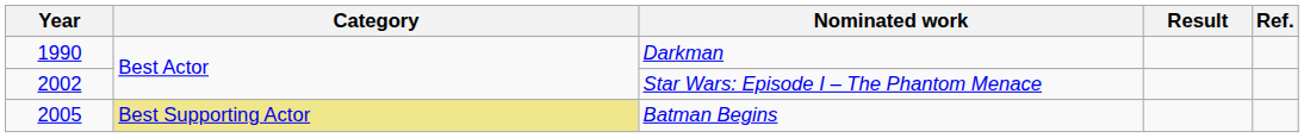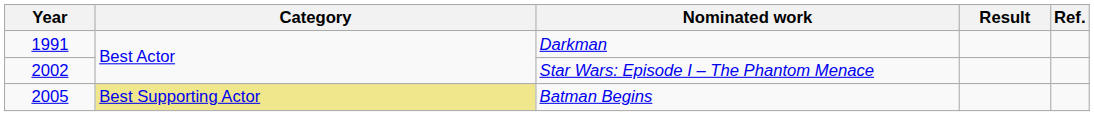 <table class=wikitable>
 <tr>
 <th scope="col" style="width:5em;">Year</th>
 <th scope="col" style="width:26em;">Category</th>
 <th scope="col" style="width:25em;">Nominated work</th>
 <th scope="col" style="width:5em;">Result</th>
 <th>Ref.</th>
 </tr>
 <tr>
-<td style="text-align:center;"><a href='#'>1990</a></td>
+<td style="text-align:center;"><a href='#'>1991</a></td>
 <td rowspan="2"><a href='#'>Best Actor</a></td>
 <td><em><a href='#'>Darkman</a></em></td>
 <td></td>
 <td></td>
 </tr>
 <tr>
 <td style="text-align:center;"><a href='#'>2002</a></td>
 <td><em><a href='#'>Star Wars: Episode I – The Phantom Menace</a></em></td>
 <td></td>
 <td></td>
 </tr>
 <tr>
 <td style="text-align:center;"><a href='#'>2005</a></td>
 <td style="background: khaki;"><a href='#'>Best Supporting Actor</a></td>
 <td><em><a href='#'>Batman Begins</a></em></td>
 <td></td>
 <td></td>
 </tr>
 </table>
